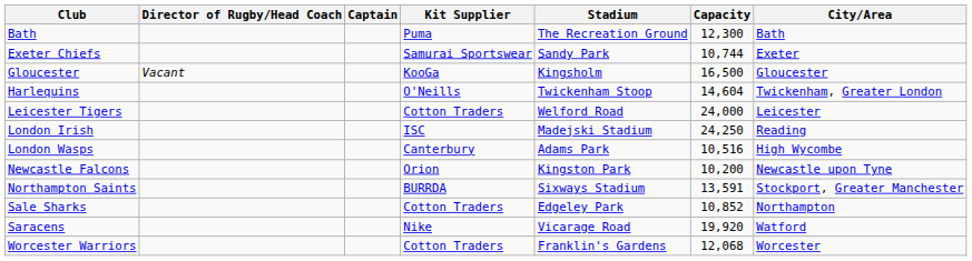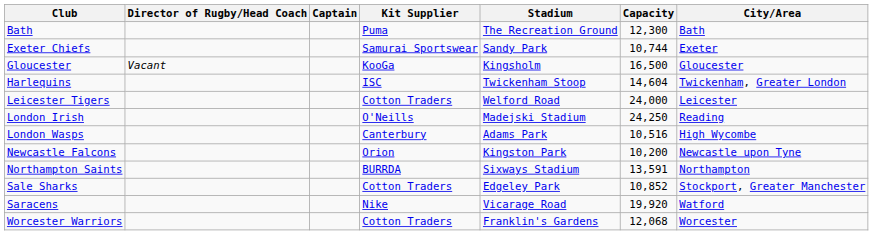 <table class="wikitable sortable">
 <tr>
 <th>Club</th>
 <th>Director of Rugby/Head Coach</th>
 <th>Captain</th>
 <th>Kit Supplier</th>
 <th>Stadium</th>
 <th>Capacity</th>
 <th>City/Area</th>
 </tr>
 <tr>
 <td><a href='#'>Bath</a></td>
 <td></td>
 <td></td>
 <td><a href='#'>Puma</a></td>
 <td><a href='#'>The Recreation Ground</a></td>
 <td align=center>12,300</td>
 <td><a href='#'>Bath</a></td>
 </tr>
 <tr>
 <td><a href='#'>Exeter Chiefs</a></td>
 <td></td>
 <td></td>
 <td><a href='#'>Samurai Sportswear</a></td>
 <td><a href='#'>Sandy Park</a></td>
 <td align=center>10,744</td>
 <td><a href='#'>Exeter</a></td>
 </tr>
 <tr>
 <td><a href='#'>Gloucester</a></td>
 <td><em>Vacant</em></td>
 <td></td>
 <td><a href='#'>KooGa</a></td>
 <td><a href='#'>Kingsholm</a></td>
 <td align=center>16,500</td>
 <td><a href='#'>Gloucester</a></td>
 </tr>
 <tr>
 <td><a href='#'>Harlequins</a></td>
 <td></td>
 <td></td>
-<td><a href='#'>O'Neills</a></td>
+<td><a href='#'>ISC</a></td>
 <td><a href='#'>Twickenham Stoop</a></td>
 <td align=center>14,604</td>
 <td><a href='#'>Twickenham</a>, <a href='#'>Greater London</a></td>
 </tr>
 <tr>
 <td><a href='#'>Leicester Tigers</a></td>
 <td></td>
 <td></td>
 <td><a href='#'>Cotton Traders</a></td>
 <td><a href='#'>Welford Road</a></td>
 <td align=center>24,000</td>
 <td><a href='#'>Leicester</a></td>
 </tr>
 <tr>
 <td><a href='#'>London Irish</a></td>
 <td></td>
 <td></td>
-<td><a href='#'>ISC</a></td>
+<td><a href='#'>O'Neills</a></td>
 <td><a href='#'>Madejski Stadium</a></td>
 <td align=center>24,250</td>
 <td><a href='#'>Reading</a></td>
 </tr>
 <tr>
 <td><a href='#'>London Wasps</a></td>
 <td></td>
 <td></td>
 <td><a href='#'>Canterbury</a></td>
 <td><a href='#'>Adams Park</a></td>
 <td align=center>10,516</td>
 <td><a href='#'>High Wycombe</a></td>
 </tr>
 <tr>
 <td><a href='#'>Newcastle Falcons</a></td>
 <td></td>
 <td></td>
 <td><a href='#'>Orion</a></td>
 <td><a href='#'>Kingston Park</a></td>
 <td align=center>10,200</td>
 <td><a href='#'>Newcastle upon Tyne</a></td>
 </tr>
 <tr>
 <td><a href='#'>Northampton Saints</a></td>
 <td></td>
 <td></td>
 <td><a href='#'>BURRDA</a></td>
 <td><a href='#'>Sixways Stadium</a></td>
 <td align=center>13,591</td>
-<td><a href='#'>Stockport</a>, <a href='#'>Greater Manchester</a></td>
+<td><a href='#'>Northampton</a></td>
 </tr>
 <tr>
 <td><a href='#'>Sale Sharks</a></td>
 <td></td>
 <td></td>
 <td><a href='#'>Cotton Traders</a></td>
 <td><a href='#'>Edgeley Park</a></td>
 <td align=center>10,852</td>
-<td><a href='#'>Northampton</a></td>
+<td><a href='#'>Stockport</a>, <a href='#'>Greater Manchester</a></td>
 </tr>
 <tr>
 <td><a href='#'>Saracens</a></td>
 <td></td>
 <td></td>
 <td><a href='#'>Nike</a></td>
 <td><a href='#'>Vicarage Road</a></td>
 <td align=center>19,920</td>
 <td><a href='#'>Watford</a></td>
 </tr>
 <tr>
 <td><a href='#'>Worcester Warriors</a></td>
 <td></td>
 <td></td>
 <td><a href='#'>Cotton Traders</a></td>
 <td><a href='#'>Franklin's Gardens</a></td>
 <td align=center>12,068</td>
 <td><a href='#'>Worcester</a></td>
 </tr>
 </table>
